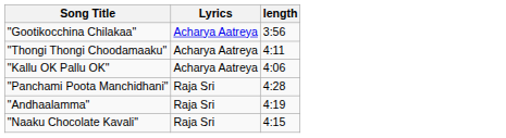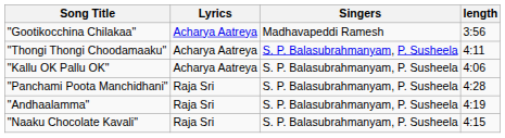 <table class="wikitable">
 <tr>
 <th>Song Title</th>
 <th>Lyrics</th>
+<th>Singers</th>
 <th>length</th>
 </tr>
 <tr>
 <td>"Gootikocchina Chilakaa"</td>
 <td><a href='#'>Acharya Aatreya</a></td>
+<td>Madhavapeddi Ramesh</td>
 <td>3:56</td>
 </tr>
 <tr>
 <td>"Thongi Thongi Choodamaaku"</td>
 <td>Acharya Aatreya</td>
+<td><a href='#'>S. P. Balasubrahmanyam</a>, <a href='#'>P. Susheela</a></td>
 <td>4:11</td>
 </tr>
 <tr>
 <td>"Kallu OK Pallu OK"</td>
 <td>Acharya Aatreya</td>
+<td>S. P. Balasubrahmanyam, P. Susheela</td>
 <td>4:06</td>
 </tr>
 <tr>
 <td>"Panchami Poota Manchidhani"</td>
 <td>Raja Sri</td>
+<td>S. P. Balasubrahmanyam, P. Susheela</td>
 <td>4:28</td>
 </tr>
 <tr>
 <td>"Andhaalamma"</td>
 <td>Raja Sri</td>
+<td>S. P. Balasubrahmanyam, P. Susheela</td>
 <td>4:19</td>
 </tr>
 <tr>
 <td>"Naaku Chocolate Kavali"</td>
 <td>Raja Sri</td>
+<td>S. P. Balasubrahmanyam, P. Susheela</td>
 <td>4:15</td>
 </tr>
 </table>
